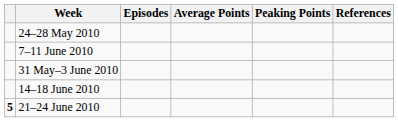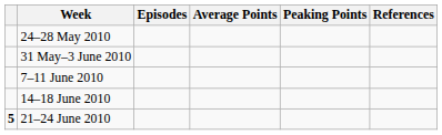 <table class="wikitable">
 <tr>
 <th></th>
 <th>Week</th>
 <th>Episodes</th>
 <th>Average Points</th>
 <th>Peaking Points</th>
 <th>References</th>
 </tr>
 <tr>
 <td></td>
 <td>24–28 May 2010</td>
 <td></td>
 <td></td>
 <td></td>
 <td></td>
 </tr>
 <tr>
 <td></td>
-<td>7–11 June 2010</td>
+<td>31 May–3 June 2010</td>
 <td></td>
 <td></td>
 <td></td>
 <td></td>
 </tr>
 <tr>
 <td></td>
-<td>31 May–3 June 2010</td>
+<td>7–11 June 2010</td>
 <td></td>
 <td></td>
 <td></td>
 <td></td>
 </tr>
 <tr>
 <td></td>
 <td>14–18 June 2010</td>
 <td></td>
 <td></td>
 <td></td>
 <td></td>
 </tr>
 <tr>
 <td rowspan=2 style="text-align:center;"><strong>5</strong></td>
 <td>21–24 June 2010</td>
 <td></td>
 <td></td>
 <td></td>
 <td></td>
 </tr>
 </table>
